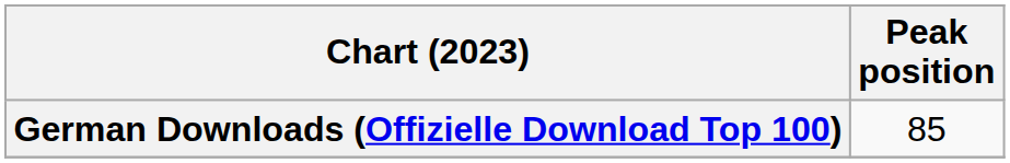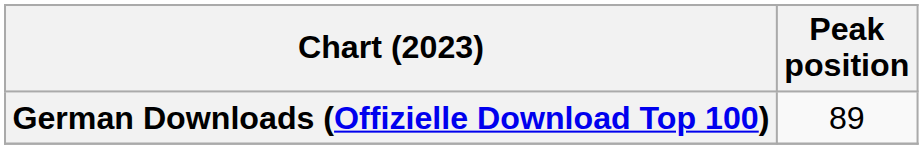 <table class="wikitable plainrowheaders sortable">
 <tr>
 <th scope="col">Chart (2023)</th>
 <th scope="col">Peak<br>position</th>
 </tr>
 <tr>
 <th scope="row">German Downloads (<a href='#'>Offizielle Download Top 100</a>)</th>
-<td style="text-align:center;">85</td>
+<td style="text-align:center;">89</td>
 </tr>
 <tr>
 </tr>
 </table>
